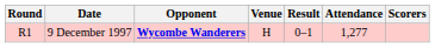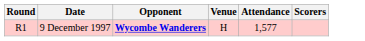 <table class= "wikitable " style="font-size:100%; text-align:center">
 <tr>
 <th>Round</th>
 <th>Date</th>
 <th>Opponent</th>
 <th>Venue</th>
-<th>Result</th>
 <th>Attendance</th>
 <th>Scorers</th>
 </tr>
 <tr style="background: #FFCCCC;">
 <td>R1</td>
 <td>9 December 1997</td>
 <td><strong><a href='#'>Wycombe Wanderers</a></strong></td>
 <td>H</td>
-<td>0–1</td>
-<td>1,277</td>
+<td>1,577</td>
 <td></td>
 </tr>
 </table>
